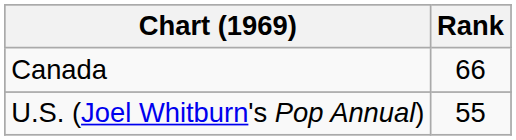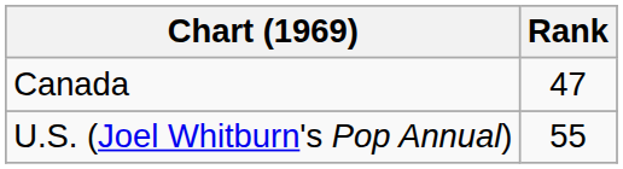 <table class="wikitable sortable">
 <tr>
 <th align="left">Chart (1969)</th>
 <th style="text-align:center;">Rank</th>
 </tr>
 <tr>
 <td>Canada</td>
-<td style="text-align:center;">66</td>
+<td style="text-align:center;">47</td>
 </tr>
 <tr>
 <td>U.S. (<a href='#'>Joel Whitburn</a>'s <em>Pop Annual</em>)</td>
 <td style="text-align:center;">55</td>
 </tr>
 </table>
